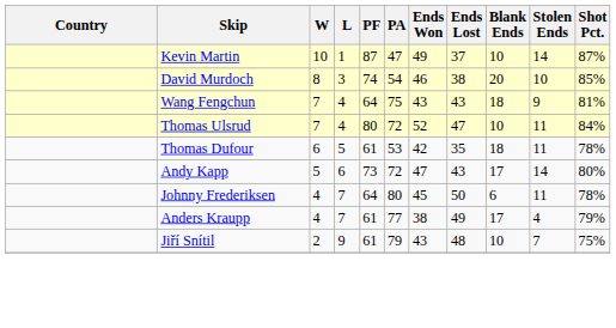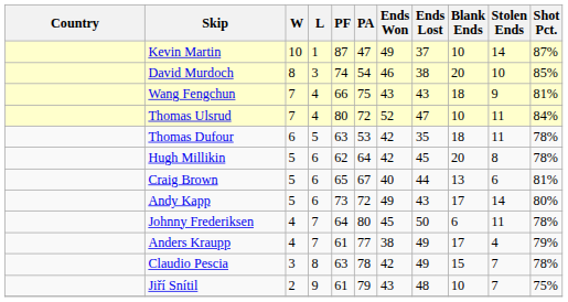 <table class="wikitable">
 <tr>
 <th bgcolor="#efefef" width="160">Country</th>
 <th bgcolor="#efefef" width="160">Skip</th>
 <th bgcolor="#efefef" width="20">W</th>
 <th bgcolor="#efefef" width="20">L</th>
 <th bgcolor="#efefef" width="20">PF</th>
 <th bgcolor="#efefef" width="20">PA</th>
 <th bgcolor="#efefef" width="20">Ends <br> Won</th>
 <th bgcolor="#efefef" width="20">Ends <br> Lost</th>
 <th bgcolor="#efefef" width="20">Blank <br> Ends</th>
 <th bgcolor="#efefef" width="20">Stolen <br> Ends</th>
 <th bgcolor="#efefef" width="20">Shot <br> Pct.</th>
 </tr>
 <tr bgcolor="#ffffcc">
 <td></td>
 <td><a href='#'>Kevin Martin</a></td>
 <td>10</td>
 <td>1</td>
 <td>87</td>
 <td>47</td>
 <td>49</td>
 <td>37</td>
 <td>10</td>
 <td>14</td>
 <td>87%</td>
 </tr>
 <tr bgcolor="#ffffcc">
 <td></td>
 <td><a href='#'>David Murdoch</a></td>
 <td>8</td>
 <td>3</td>
 <td>74</td>
 <td>54</td>
 <td>46</td>
 <td>38</td>
 <td>20</td>
 <td>10</td>
 <td>85%</td>
 </tr>
 <tr bgcolor="#ffffcc">
 <td></td>
 <td><a href='#'>Wang Fengchun</a></td>
 <td>7</td>
 <td>4</td>
-<td>64</td>
+<td>66</td>
 <td>75</td>
 <td>43</td>
 <td>43</td>
 <td>18</td>
 <td>9</td>
 <td>81%</td>
 </tr>
 <tr bgcolor="#ffffcc">
 <td></td>
 <td><a href='#'>Thomas Ulsrud</a></td>
 <td>7</td>
 <td>4</td>
 <td>80</td>
 <td>72</td>
 <td>52</td>
 <td>47</td>
 <td>10</td>
 <td>11</td>
 <td>84%</td>
 </tr>
 <tr>
 <td></td>
 <td><a href='#'>Thomas Dufour</a></td>
 <td>6</td>
 <td>5</td>
-<td>61</td>
+<td>63</td>
 <td>53</td>
 <td>42</td>
 <td>35</td>
 <td>18</td>
 <td>11</td>
 <td>78%</td>
 </tr>
 <tr>
 <td></td>
+<td><a href='#'>Hugh Millikin</a></td>
+<td>5</td>
+<td>6</td>
+<td>62</td>
+<td>64</td>
+<td>42</td>
+<td>45</td>
+<td>20</td>
+<td>8</td>
+<td>78%</td>
+</tr>
+<tr>
+<td></td>
+<td><a href='#'>Craig Brown</a></td>
+<td>5</td>
+<td>6</td>
+<td>65</td>
+<td>67</td>
+<td>40</td>
+<td>44</td>
+<td>13</td>
+<td>6</td>
+<td>81%</td>
+</tr>
+<tr>
+<td></td>
 <td><a href='#'>Andy Kapp</a></td>
 <td>5</td>
 <td>6</td>
 <td>73</td>
 <td>72</td>
-<td>47</td>
+<td>49</td>
 <td>43</td>
 <td>17</td>
 <td>14</td>
 <td>80%</td>
 </tr>
 <tr>
 <td></td>
 <td><a href='#'>Johnny Frederiksen</a></td>
 <td>4</td>
 <td>7</td>
 <td>64</td>
 <td>80</td>
 <td>45</td>
 <td>50</td>
 <td>6</td>
 <td>11</td>
 <td>78%</td>
 </tr>
 <tr>
 <td></td>
 <td><a href='#'>Anders Kraupp</a></td>
 <td>4</td>
 <td>7</td>
 <td>61</td>
 <td>77</td>
 <td>38</td>
 <td>49</td>
 <td>17</td>
 <td>4</td>
 <td>79%</td>
 </tr>
 <tr>
 <td></td>
+<td><a href='#'>Claudio Pescia</a></td>
+<td>3</td>
+<td>8</td>
+<td>63</td>
+<td>78</td>
+<td>42</td>
+<td>49</td>
+<td>15</td>
+<td>7</td>
+<td>78%</td>
+</tr>
+<tr>
+<td></td>
 <td><a href='#'>Jiří Snítil</a></td>
 <td>2</td>
 <td>9</td>
 <td>61</td>
 <td>79</td>
 <td>43</td>
 <td>48</td>
 <td>10</td>
 <td>7</td>
 <td>75%</td>
 </tr>
 <tr>
 </tr>
 </table>
